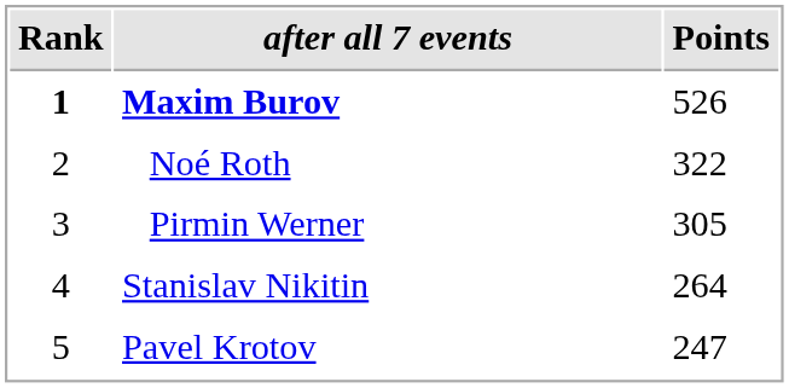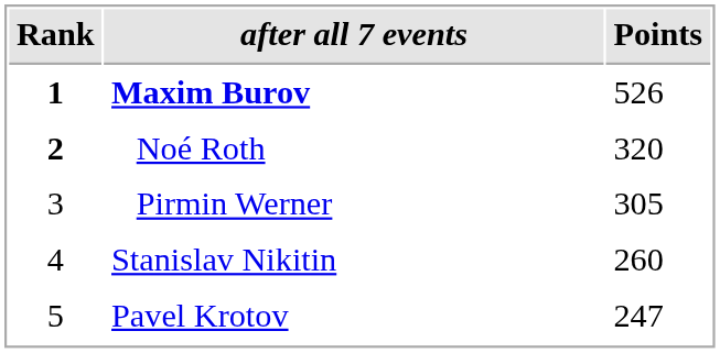 <table cellspacing="1" cellpadding="3" style="border:1px solid #aaa; font-size:86%;">
 <tr style="background:#e4e4e4;">
 <th style="border-bottom:1px solid #aaa; width:10px;">Rank</th>
 <th style="border-bottom:1px solid #aaa; width:200px;"><em>after all 7 events</em></th>
 <th style="border-bottom:1px solid #aaa; width:20px;">Points</th>
 </tr>
 <tr>
 <td align=center><strong>1</strong></td>
 <td><strong> <a href='#'>Maxim Burov</a></strong></td>
 <td>526</td>
 </tr>
 <tr>
-<td align=center>2</td>
+<td align=center><strong>2</strong></td>
 <td>   <a href='#'>Noé Roth</a></td>
-<td>322</td>
+<td>320</td>
 </tr>
 <tr>
 <td align=center>3</td>
 <td>   <a href='#'>Pirmin Werner</a></td>
 <td>305</td>
 </tr>
 <tr>
 <td align=center>4</td>
 <td> <a href='#'>Stanislav Nikitin</a></td>
-<td>264</td>
+<td>260</td>
 </tr>
 <tr>
 <td align=center>5</td>
 <td> <a href='#'>Pavel Krotov</a></td>
 <td>247</td>
 </tr>
 </table>
